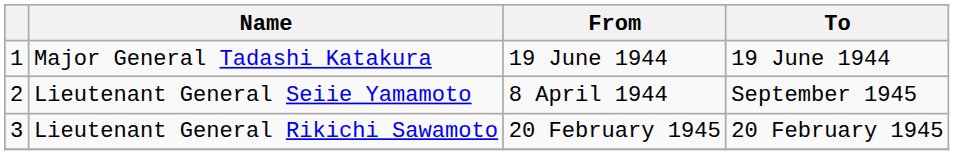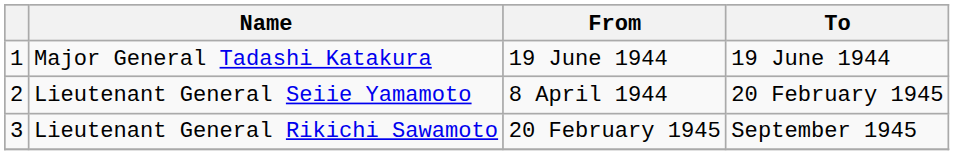 <table class=wikitable>
 <tr>
 <th></th>
 <th>Name</th>
 <th>From</th>
 <th>To</th>
 </tr>
 <tr>
 <td>1</td>
 <td>Major General <a href='#'>Tadashi Katakura</a></td>
 <td>19 June 1944</td>
 <td>19 June 1944</td>
 </tr>
 <tr>
 <td>2</td>
 <td>Lieutenant General <a href='#'>Seiie Yamamoto</a></td>
 <td>8 April 1944</td>
-<td>September 1945</td>
+<td>20 February 1945</td>
 </tr>
 <tr>
 <td>3</td>
 <td>Lieutenant General <a href='#'>Rikichi Sawamoto</a></td>
 <td>20 February 1945</td>
-<td>20 February 1945</td>
+<td>September 1945</td>
 </tr>
 <tr>
 </tr>
 </table>
